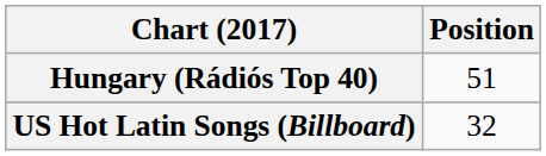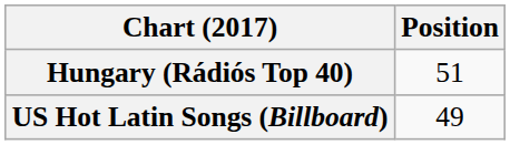 <table class="wikitable plainrowheaders sortable" style="text-align:center">
 <tr>
 <th scope="col">Chart (2017)</th>
 <th scope="col">Position</th>
 </tr>
 <tr>
 <th scope="row">Hungary (Rádiós Top 40)</th>
 <td>51</td>
 </tr>
 <tr>
 <th scope="row">US Hot Latin Songs (<em>Billboard</em>)</th>
-<td>32</td>
+<td>49</td>
 </tr>
 </table>
